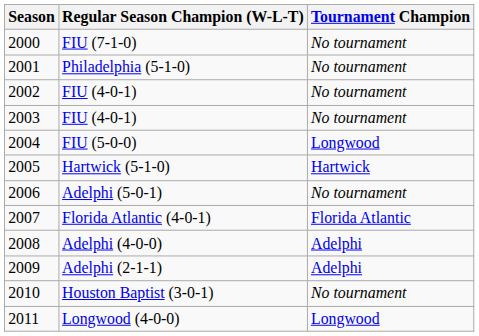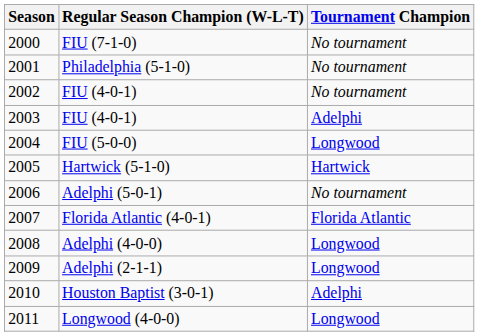 <table class="wikitable">
 <tr>
 <th>Season</th>
 <th>Regular Season Champion (W-L-T)</th>
 <th><a href='#'>Tournament</a> Champion</th>
 </tr>
 <tr>
 <td>2000</td>
 <td><a href='#'>FIU</a> (7-1-0)</td>
 <td><em>No tournament</em></td>
 </tr>
 <tr>
 <td>2001</td>
 <td><a href='#'>Philadelphia</a> (5-1-0)</td>
 <td><em>No tournament</em></td>
 </tr>
 <tr>
 <td>2002</td>
 <td><a href='#'>FIU</a> (4-0-1)</td>
 <td><em>No tournament</em></td>
 </tr>
 <tr>
 <td>2003</td>
 <td><a href='#'>FIU</a> (4-0-1)</td>
-<td><em>No tournament</em></td>
+<td><a href='#'>Adelphi</a></td>
 </tr>
 <tr>
 <td>2004</td>
 <td><a href='#'>FIU</a> (5-0-0)</td>
 <td><a href='#'>Longwood</a></td>
 </tr>
 <tr>
 <td>2005</td>
 <td><a href='#'>Hartwick</a> (5-1-0)</td>
 <td><a href='#'>Hartwick</a></td>
 </tr>
 <tr>
 <td>2006</td>
 <td><a href='#'>Adelphi</a> (5-0-1)</td>
 <td><em>No tournament</em></td>
 </tr>
 <tr>
 <td>2007</td>
 <td><a href='#'>Florida Atlantic</a> (4-0-1)</td>
 <td><a href='#'>Florida Atlantic</a></td>
 </tr>
 <tr>
 <td>2008</td>
 <td><a href='#'>Adelphi</a> (4-0-0)</td>
-<td><a href='#'>Adelphi</a></td>
+<td><a href='#'>Longwood</a></td>
 </tr>
 <tr>
 <td>2009</td>
 <td><a href='#'>Adelphi</a> (2-1-1)</td>
-<td><a href='#'>Adelphi</a></td>
+<td><a href='#'>Longwood</a></td>
 </tr>
 <tr>
 <td>2010</td>
 <td><a href='#'>Houston Baptist</a> (3-0-1)</td>
-<td><em>No tournament</em></td>
+<td><a href='#'>Adelphi</a></td>
 </tr>
 <tr>
 <td>2011</td>
 <td><a href='#'>Longwood</a> (4-0-0)</td>
 <td><a href='#'>Longwood</a></td>
 </tr>
 </table>
